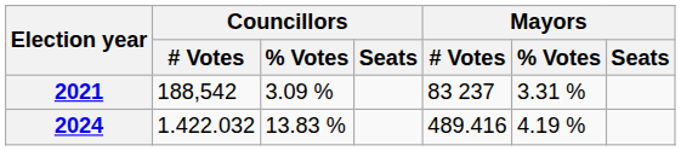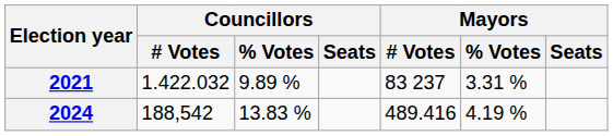 <table class="wikitable">
 <tr>
 <th rowspan=2>Election year</th>
 <th colspan=3>Councillors</th>
 <th colspan=3>Mayors</th>
 </tr>
 <tr>
 <th># Votes</th>
 <th>% Votes</th>
 <th>Seats</th>
 <th># Votes</th>
 <th>% Votes</th>
 <th>Seats</th>
 </tr>
 <tr>
 <th><a href='#'>2021</a></th>
-<td>188,542</td>
-<td>3.09 %</td>
+<td>1.422.032</td>
+<td>9.89 %</td>
 <td></td>
 <td>83 237</td>
 <td>3.31 %</td>
 <td></td>
 </tr>
 <tr>
 <th><a href='#'>2024</a></th>
-<td>1.422.032</td>
+<td>188,542</td>
 <td>13.83 %</td>
 <td></td>
 <td>489.416</td>
 <td>4.19 %</td>
 <td></td>
 </tr>
 </table>
